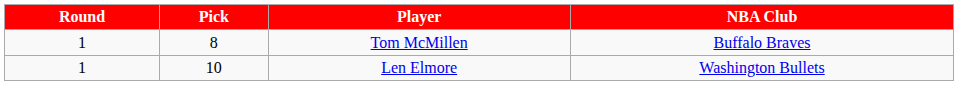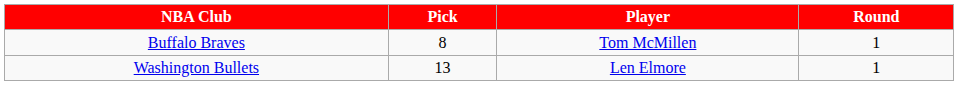 <table class="wikitable" width="60%">
 <tr align="center"  style="background:red;color:white;">
-<td><strong>Round</strong></td>
+<td><strong>NBA Club</strong></td>
 <td><strong>Pick</strong></td>
 <td><strong>Player</strong></td>
-<td><strong>NBA Club</strong></td>
+<td><strong>Round</strong></td>
 </tr>
 <tr align="center" bgcolor="">
-<td>1</td>
+<td><a href='#'>Buffalo Braves</a></td>
 <td>8</td>
 <td><a href='#'>Tom McMillen</a></td>
-<td><a href='#'>Buffalo Braves</a></td>
+<td>1</td>
 </tr>
 <tr align="center" bgcolor="">
+<td><a href='#'>Washington Bullets</a></td>
+<td>13</td>
+<td><a href='#'>Len Elmore</a></td>
 <td>1</td>
-<td>10</td>
-<td><a href='#'>Len Elmore</a></td>
-<td><a href='#'>Washington Bullets</a></td>
 </tr>
 </table>
